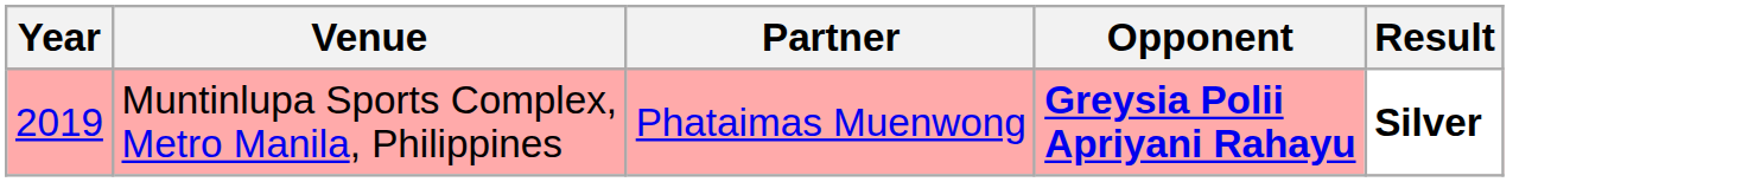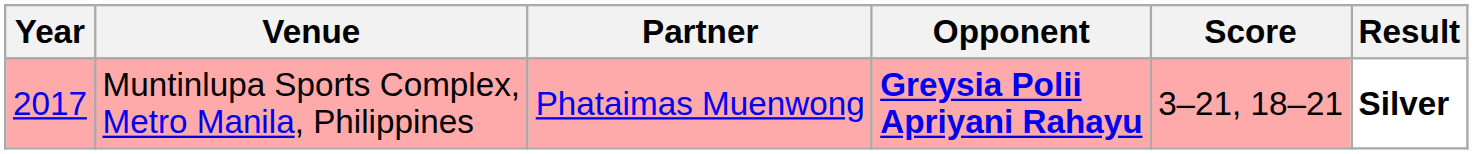 <table class="sortable wikitable" style="font-size: 90%;">
 <tr>
 <th>Year</th>
 <th>Venue</th>
 <th>Partner</th>
 <th>Opponent</th>
+<th>Score</th>
 <th>Result</th>
 </tr>
 <tr style="background:#FFAAAA">
-<td align="center"><a href='#'>2019</a></td>
+<td align="center"><a href='#'>2017</a></td>
 <td align="left">Muntinlupa Sports Complex,<br><a href='#'>Metro Manila</a>, Philippines</td>
 <td align="left"> <a href='#'>Phataimas Muenwong</a></td>
 <td align="left"><strong> <a href='#'>Greysia Polii</a><br> <a href='#'>Apriyani Rahayu</a></strong></td>
+<td align="left">3–21, 18–21</td>
 <td style="text-align:left; background:white"> <strong>Silver</strong></td>
 </tr>
 </table>
